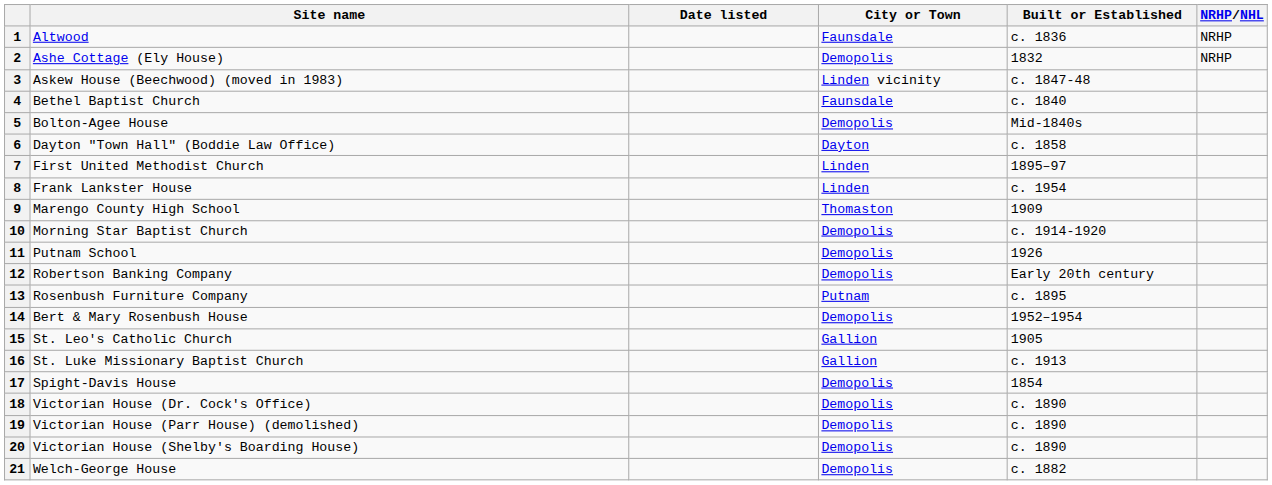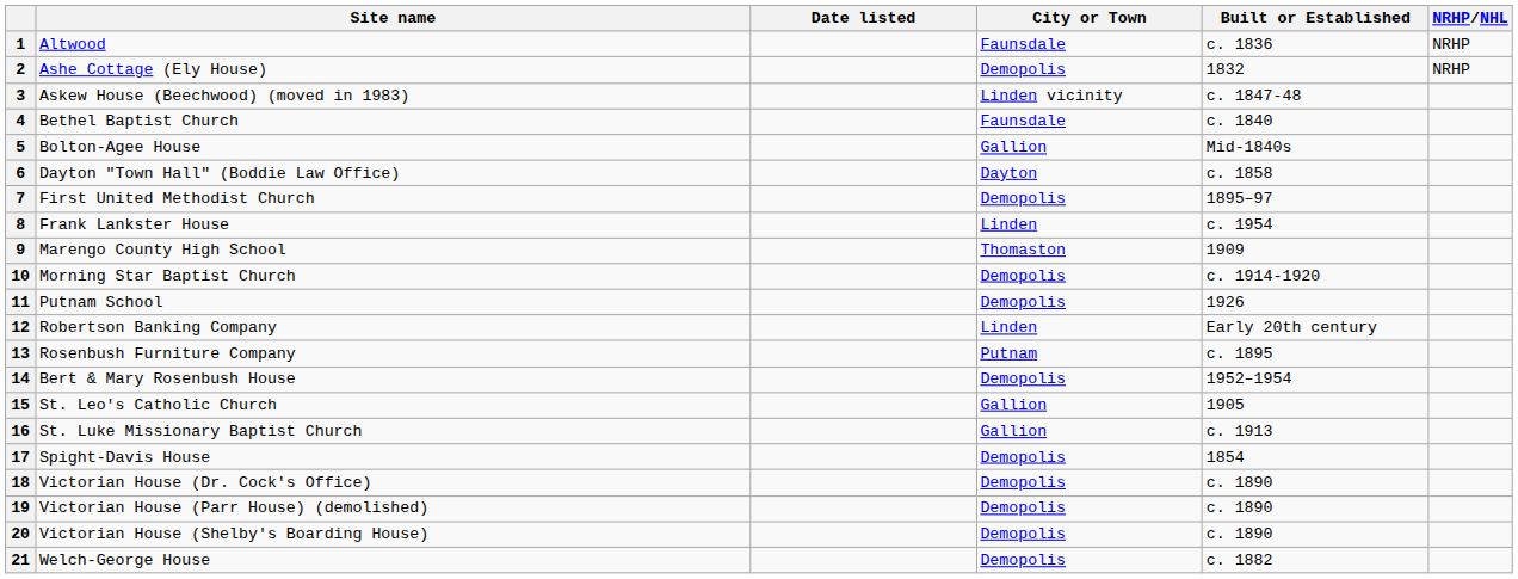 <table class="wikitable" style="width:98%">
 <tr>
 <th width = 2% ></th>
 <th><strong>Site name</strong></th>
 <th width = 15% ><strong>Date listed</strong></th>
 <th width = 15% ><strong>City or Town</strong></th>
 <th width = 15% ><strong>Built or Established</strong></th>
 <th width = 5%  ><strong><a href='#'>NRHP</a>/<a href='#'>NHL</a></strong></th>
 </tr>
 <tr ->
 <th>1</th>
 <td><a href='#'>Altwood</a></td>
 <td></td>
 <td><a href='#'>Faunsdale</a></td>
 <td>c. 1836</td>
 <td>NRHP</td>
 </tr>
 <tr ->
 <th>2</th>
 <td><a href='#'>Ashe Cottage</a> (Ely House)</td>
 <td></td>
 <td><a href='#'>Demopolis</a></td>
 <td>1832</td>
 <td>NRHP</td>
 </tr>
 <tr ->
 <th>3</th>
 <td>Askew House (Beechwood) (moved in 1983)</td>
 <td></td>
 <td><a href='#'>Linden</a> vicinity</td>
 <td>c. 1847-48</td>
 <td></td>
 </tr>
 <tr ->
 <th>4</th>
 <td>Bethel Baptist Church</td>
 <td></td>
 <td><a href='#'>Faunsdale</a></td>
 <td>c. 1840</td>
 <td></td>
 </tr>
 <tr ->
 <th>5</th>
 <td>Bolton-Agee House</td>
 <td></td>
-<td><a href='#'>Demopolis</a></td>
+<td><a href='#'>Gallion</a></td>
 <td>Mid-1840s</td>
 <td></td>
 </tr>
 <tr ->
 <th>6</th>
 <td>Dayton "Town Hall" (Boddie Law Office)</td>
 <td></td>
 <td><a href='#'>Dayton</a></td>
 <td>c. 1858</td>
 <td></td>
 </tr>
 <tr ->
 <th>7</th>
 <td>First United Methodist Church</td>
 <td></td>
-<td><a href='#'>Linden</a></td>
+<td><a href='#'>Demopolis</a></td>
 <td>1895–97</td>
 <td></td>
 </tr>
 <tr ->
 <th>8</th>
 <td>Frank Lankster House</td>
 <td></td>
 <td><a href='#'>Linden</a></td>
 <td>c. 1954</td>
 <td></td>
 </tr>
 <tr ->
 <th>9</th>
 <td>Marengo County High School</td>
 <td></td>
 <td><a href='#'>Thomaston</a></td>
 <td>1909</td>
 <td></td>
 </tr>
 <tr ->
 <th>10</th>
 <td>Morning Star Baptist Church</td>
 <td></td>
 <td><a href='#'>Demopolis</a></td>
 <td>c. 1914-1920</td>
 <td></td>
 </tr>
 <tr ->
 <th>11</th>
 <td>Putnam School</td>
 <td></td>
 <td><a href='#'>Demopolis</a></td>
 <td>1926</td>
 <td></td>
 </tr>
 <tr ->
 <th>12</th>
 <td>Robertson Banking Company</td>
 <td></td>
-<td><a href='#'>Demopolis</a></td>
+<td><a href='#'>Linden</a></td>
 <td>Early 20th century</td>
 <td></td>
 </tr>
 <tr ->
 <th>13</th>
 <td>Rosenbush Furniture Company</td>
 <td></td>
 <td><a href='#'>Putnam</a></td>
 <td>c. 1895</td>
 <td></td>
 </tr>
 <tr ->
 <th>14</th>
 <td>Bert & Mary Rosenbush House</td>
 <td></td>
 <td><a href='#'>Demopolis</a></td>
 <td>1952–1954</td>
 <td></td>
 </tr>
 <tr ->
 <th>15</th>
 <td>St. Leo's Catholic Church</td>
 <td></td>
 <td><a href='#'>Gallion</a></td>
 <td>1905</td>
 <td></td>
 </tr>
 <tr ->
 <th>16</th>
 <td>St. Luke Missionary Baptist Church</td>
 <td></td>
 <td><a href='#'>Gallion</a></td>
 <td>c. 1913</td>
 <td></td>
 </tr>
 <tr ->
 <th>17</th>
 <td>Spight-Davis House</td>
 <td></td>
 <td><a href='#'>Demopolis</a></td>
 <td>1854</td>
 <td></td>
 </tr>
 <tr ->
 <th>18</th>
 <td>Victorian House (Dr. Cock's Office)</td>
 <td></td>
 <td><a href='#'>Demopolis</a></td>
 <td>c. 1890</td>
 <td></td>
 </tr>
 <tr ->
 <th>19</th>
 <td>Victorian House (Parr House) (demolished)</td>
 <td></td>
 <td><a href='#'>Demopolis</a></td>
 <td>c. 1890</td>
 <td></td>
 </tr>
 <tr ->
 <th>20</th>
 <td>Victorian House (Shelby's Boarding House)</td>
 <td></td>
 <td><a href='#'>Demopolis</a></td>
 <td>c. 1890</td>
 <td></td>
 </tr>
 <tr ->
 <th>21</th>
 <td>Welch-George House</td>
 <td></td>
 <td><a href='#'>Demopolis</a></td>
 <td>c. 1882</td>
 <td></td>
 </tr>
 </table>
